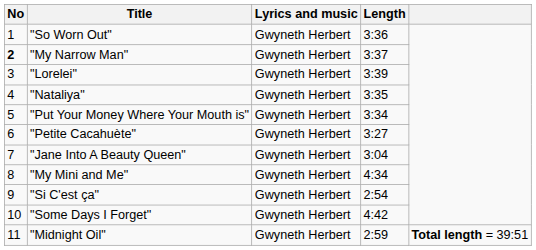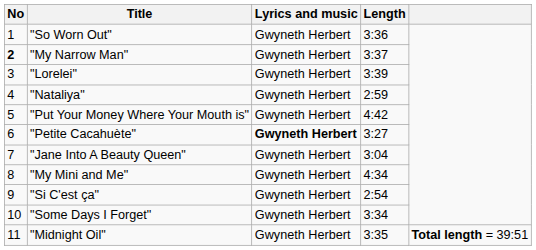 <table class="wikitable">
 <tr>
 <th>No</th>
 <th>Title</th>
 <th>Lyrics and music</th>
 <th>Length</th>
 <th></th>
 </tr>
 <tr>
 <td>1</td>
 <td>"So Worn Out"</td>
 <td>Gwyneth Herbert</td>
 <td>3:36</td>
 </tr>
 <tr>
 <td><strong>2</strong></td>
 <td>"My Narrow Man"</td>
 <td>Gwyneth Herbert</td>
 <td>3:37</td>
 </tr>
 <tr>
 <td>3</td>
 <td>"Lorelei"</td>
 <td>Gwyneth Herbert</td>
 <td>3:39</td>
 </tr>
 <tr>
 <td>4</td>
 <td>"Nataliya"</td>
 <td>Gwyneth Herbert</td>
-<td>3:35</td>
+<td>2:59</td>
 </tr>
 <tr>
 <td>5</td>
 <td>"Put Your Money Where Your Mouth is"</td>
 <td>Gwyneth Herbert</td>
-<td>3:34</td>
+<td>4:42</td>
 </tr>
 <tr>
 <td>6</td>
 <td>"Petite Cacahuète"</td>
-<td>Gwyneth Herbert</td>
+<td><strong>Gwyneth Herbert</strong></td>
 <td>3:27</td>
 </tr>
 <tr>
 <td>7</td>
 <td>"Jane Into A Beauty Queen"</td>
 <td>Gwyneth Herbert</td>
 <td>3:04</td>
 </tr>
 <tr>
 <td>8</td>
 <td>"My Mini and Me"</td>
 <td>Gwyneth Herbert</td>
 <td>4:34</td>
 </tr>
 <tr>
 <td>9</td>
 <td>"Si C'est ça"</td>
 <td>Gwyneth Herbert</td>
 <td>2:54</td>
 </tr>
 <tr>
 <td>10</td>
 <td>"Some Days I Forget"</td>
 <td>Gwyneth Herbert</td>
-<td>4:42</td>
+<td>3:34</td>
 </tr>
 <tr>
 <td>11</td>
 <td>"Midnight Oil"</td>
 <td>Gwyneth Herbert</td>
-<td>2:59</td>
+<td>3:35</td>
 <td><strong>Total length</strong> = 39:51</td>
 </tr>
 </table>
